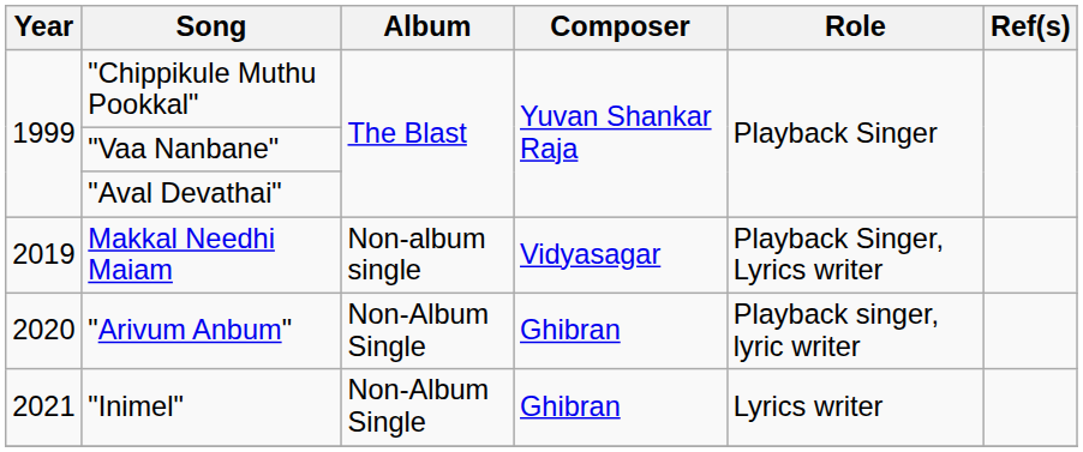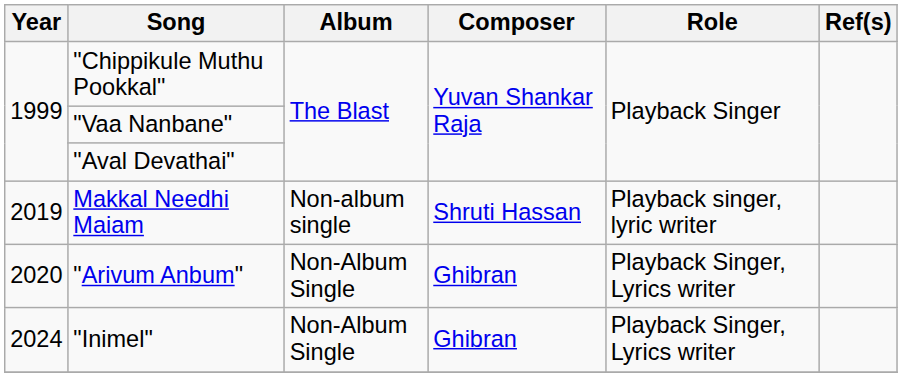 <table class="wikitable plainrowheaders" style="text-align: left;">
 <tr>
 <th scope="col">Year</th>
 <th>Song</th>
 <th scope="col">Album</th>
 <th scope="col">Composer</th>
 <th scope="col">Role</th>
 <th scope="col" class="unsortable">Ref(s)</th>
 </tr>
 <tr>
 <td rowspan="3">1999</td>
 <td>"Chippikule Muthu Pookkal"</td>
 <td rowspan="3"><a href='#'>The Blast</a></td>
 <td rowspan="3"><a href='#'>Yuvan Shankar Raja</a></td>
 <td rowspan="3">Playback Singer</td>
 <td rowspan="3"></td>
 </tr>
 <tr>
 <td>"Vaa Nanbane"</td>
 </tr>
 <tr>
 <td>"Aval Devathai"</td>
 </tr>
 <tr>
 <td>2019</td>
 <td><a href='#'>Makkal Needhi Maiam</a></td>
 <td>Non-album single</td>
-<td><a href='#'>Vidyasagar</a></td>
-<td>Playback  Singer, Lyrics writer</td>
+<td><a href='#'>Shruti Hassan</a></td>
+<td>Playback singer, lyric writer</td>
 </tr>
 <tr>
 <td>2020</td>
 <td>"<a href='#'>Arivum Anbum</a>"</td>
 <td>Non-Album Single</td>
 <td><a href='#'>Ghibran</a></td>
-<td>Playback singer, lyric writer</td>
+<td>Playback  Singer, Lyrics writer</td>
 <td></td>
 </tr>
 <tr>
-<td>2021</td>
+<td>2024</td>
 <td>"Inimel"</td>
 <td>Non-Album Single</td>
 <td><a href='#'>Ghibran</a></td>
-<td>Lyrics writer</td>
+<td>Playback  Singer, Lyrics writer</td>
 <td></td>
 </tr>
 <tr>
 </tr>
 </table>
